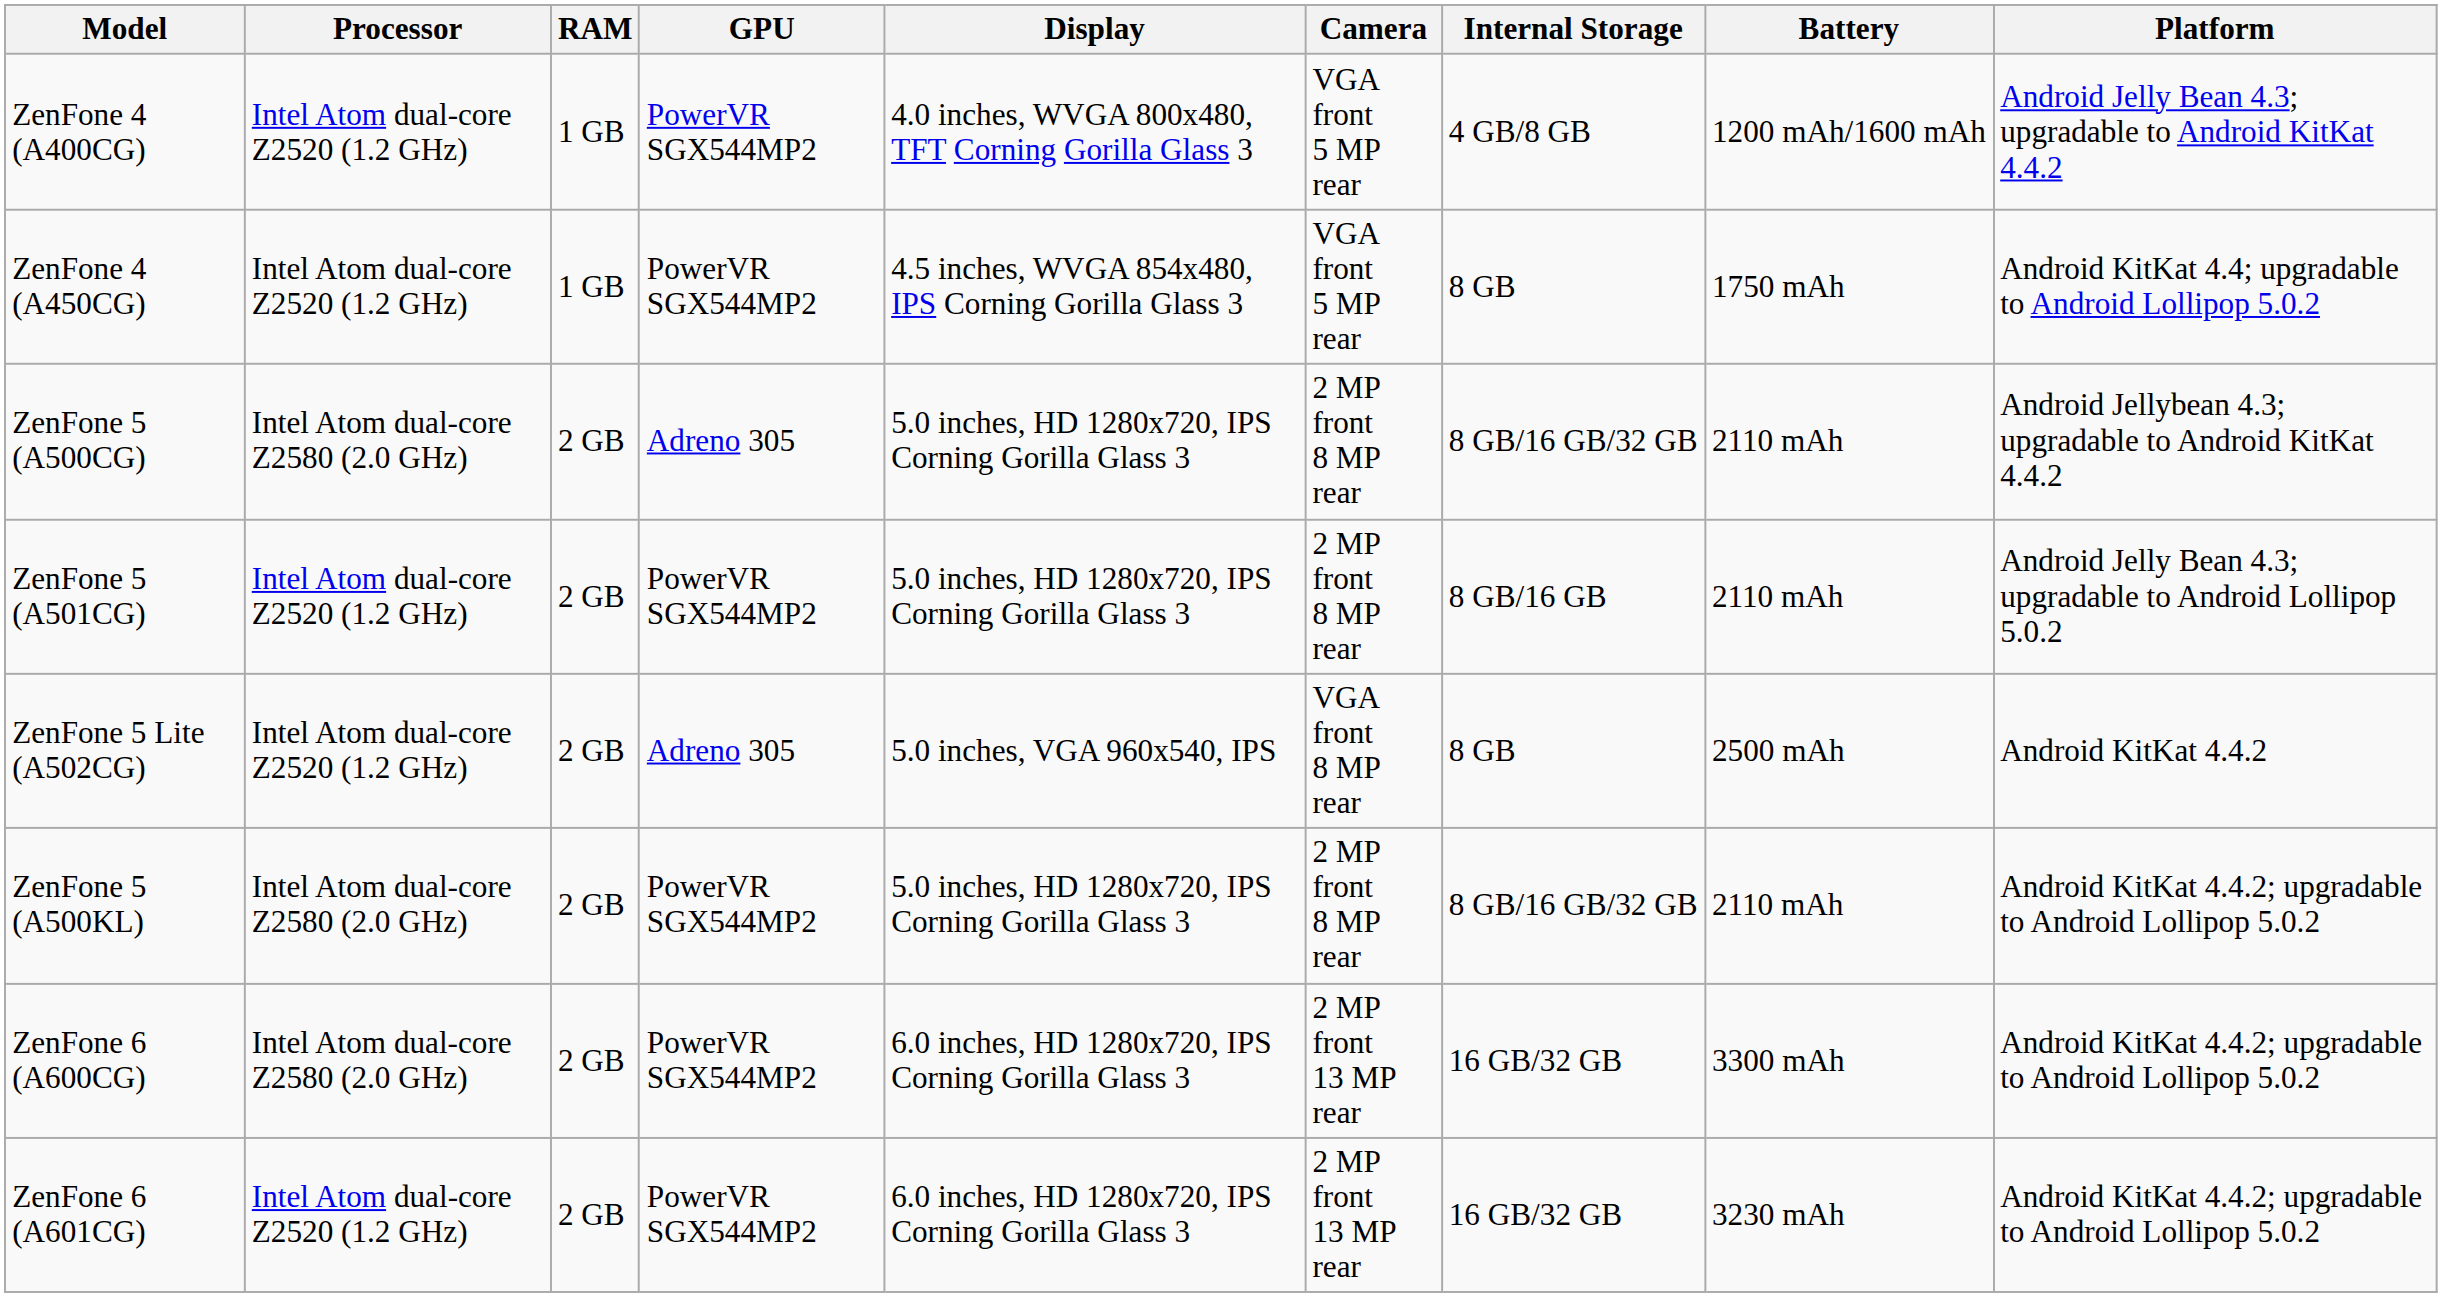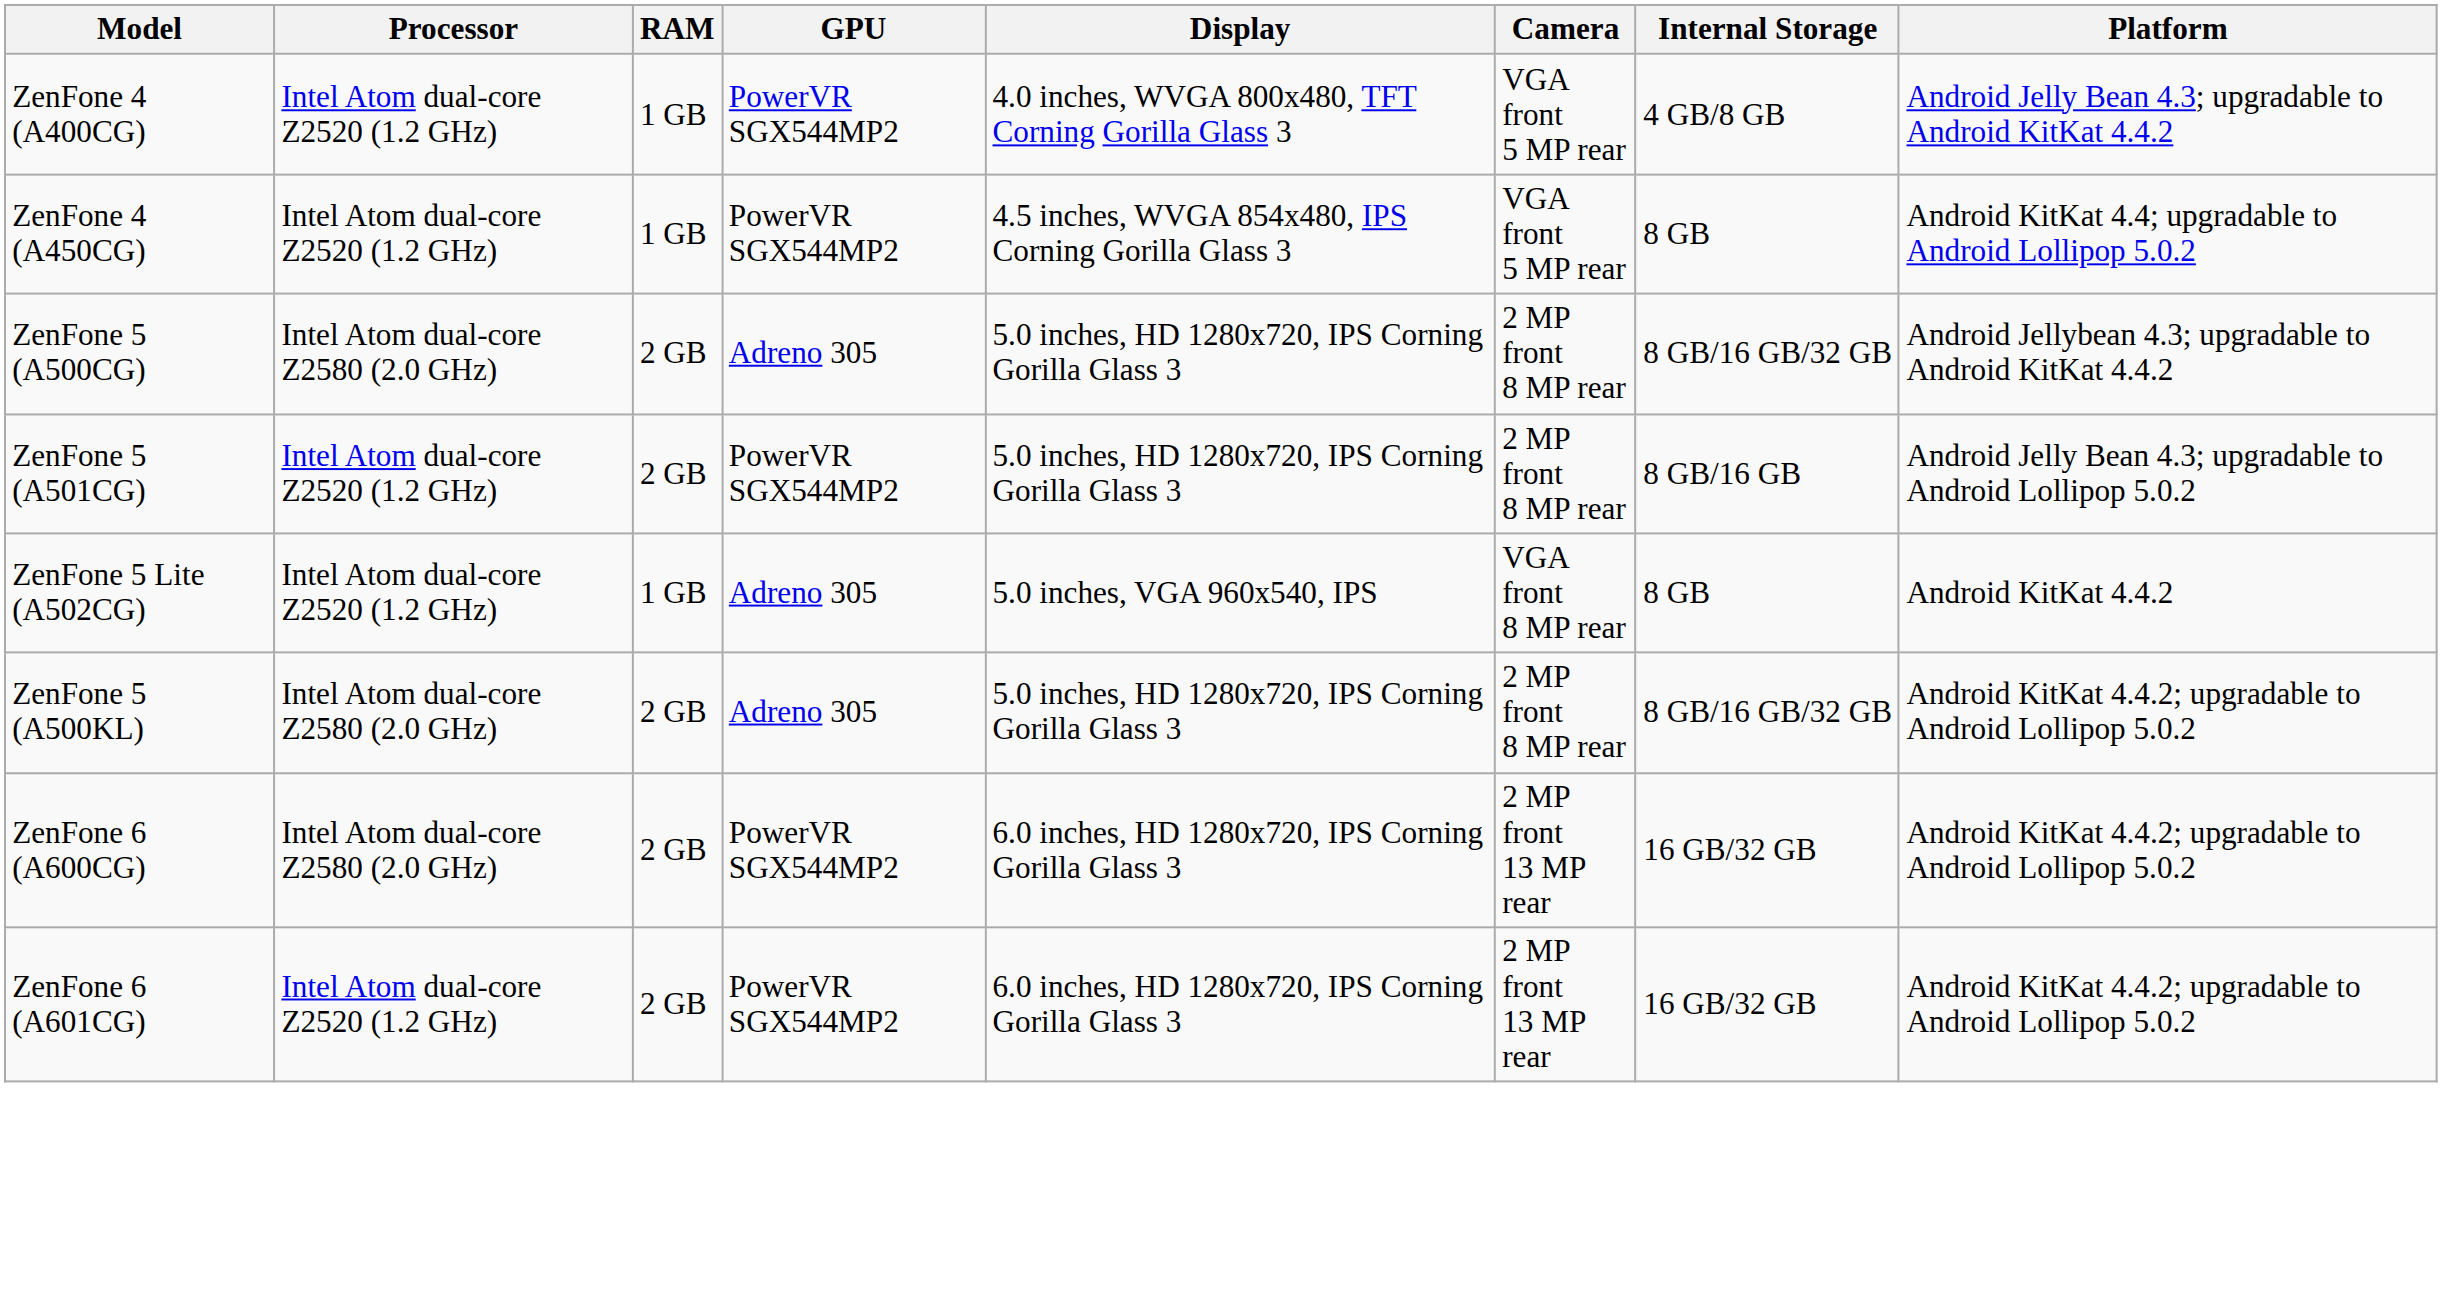 <table class = "wikitable sortable">
 <tr>
 <th>Model</th>
 <th>Processor</th>
 <th>RAM</th>
 <th>GPU</th>
 <th>Display</th>
 <th>Camera</th>
 <th>Internal Storage</th>
-<th>Battery</th>
 <th>Platform</th>
 </tr>
 <tr>
 <td>ZenFone 4 (A400CG)</td>
 <td><a href='#'>Intel Atom</a> dual-core Z2520 (1.2 GHz)</td>
 <td>1 GB</td>
 <td><a href='#'>PowerVR</a> SGX544MP2</td>
 <td>4.0 inches, WVGA 800x480, <a href='#'>TFT</a> <a href='#'>Corning</a> <a href='#'>Gorilla Glass</a> 3</td>
 <td>VGA front<br>5 MP rear</td>
 <td>4 GB/8 GB</td>
-<td>1200 mAh/1600 mAh</td>
 <td><a href='#'>Android Jelly Bean 4.3</a>; upgradable to <a href='#'>Android KitKat 4.4.2</a></td>
 </tr>
 <tr>
 <td>ZenFone 4 (A450CG)</td>
 <td>Intel Atom dual-core Z2520 (1.2 GHz)</td>
 <td>1 GB</td>
 <td>PowerVR SGX544MP2</td>
 <td>4.5 inches, WVGA 854x480, <a href='#'>IPS</a> Corning Gorilla Glass 3</td>
 <td>VGA front<br>5 MP rear</td>
 <td>8 GB</td>
-<td>1750 mAh</td>
 <td>Android KitKat 4.4; upgradable to <a href='#'>Android Lollipop 5.0.2</a></td>
 </tr>
 <tr>
 <td>ZenFone 5 (A500CG)</td>
 <td>Intel Atom dual-core Z2580 (2.0 GHz)</td>
 <td>2 GB</td>
 <td><a href='#'>Adreno</a> 305</td>
 <td>5.0 inches, HD 1280x720, IPS Corning Gorilla Glass 3</td>
 <td>2 MP front<br>8 MP rear</td>
 <td>8 GB/16 GB/32 GB</td>
-<td>2110 mAh</td>
 <td>Android Jellybean 4.3; upgradable to Android KitKat 4.4.2</td>
 </tr>
 <tr>
 <td>ZenFone 5 (A501CG)</td>
 <td><a href='#'>Intel Atom</a> dual-core Z2520 (1.2 GHz)</td>
 <td>2 GB</td>
 <td>PowerVR SGX544MP2</td>
 <td>5.0 inches, HD 1280x720, IPS Corning Gorilla Glass 3</td>
 <td>2 MP front<br>8 MP rear</td>
 <td>8 GB/16 GB</td>
-<td>2110 mAh</td>
 <td>Android Jelly Bean 4.3; upgradable to Android Lollipop 5.0.2</td>
 </tr>
 <tr>
 <td>ZenFone 5 Lite (A502CG)</td>
 <td>Intel Atom dual-core Z2520 (1.2 GHz)</td>
-<td>2 GB</td>
+<td>1 GB</td>
 <td><a href='#'>Adreno</a> 305</td>
 <td>5.0 inches, VGA 960x540, IPS</td>
 <td>VGA front<br>8 MP rear</td>
 <td>8 GB</td>
-<td>2500 mAh</td>
 <td>Android KitKat 4.4.2</td>
 </tr>
 <tr>
 <td>ZenFone 5 (A500KL)</td>
 <td>Intel Atom dual-core Z2580 (2.0 GHz)</td>
 <td>2 GB</td>
-<td>PowerVR SGX544MP2</td>
+<td><a href='#'>Adreno</a> 305</td>
 <td>5.0 inches, HD 1280x720, IPS Corning Gorilla Glass 3</td>
 <td>2 MP front<br>8 MP rear</td>
 <td>8 GB/16 GB/32 GB</td>
-<td>2110 mAh</td>
 <td>Android KitKat 4.4.2; upgradable to Android Lollipop 5.0.2</td>
 </tr>
 <tr>
 <td>ZenFone 6 (A600CG)</td>
 <td>Intel Atom dual-core Z2580 (2.0 GHz)</td>
 <td>2 GB</td>
 <td>PowerVR SGX544MP2</td>
 <td>6.0 inches, HD 1280x720, IPS Corning Gorilla Glass 3</td>
 <td>2 MP front<br>13 MP rear</td>
 <td>16 GB/32 GB</td>
-<td>3300 mAh</td>
 <td>Android KitKat 4.4.2; upgradable to Android Lollipop 5.0.2</td>
 </tr>
 <tr>
 <td>ZenFone 6 (A601CG)</td>
 <td><a href='#'>Intel Atom</a> dual-core Z2520 (1.2 GHz)</td>
 <td>2 GB</td>
 <td>PowerVR SGX544MP2</td>
 <td>6.0 inches, HD 1280x720, IPS Corning Gorilla Glass 3</td>
 <td>2 MP front<br>13 MP rear</td>
 <td>16 GB/32 GB</td>
-<td>3230 mAh</td>
 <td>Android KitKat 4.4.2; upgradable to Android Lollipop 5.0.2</td>
 </tr>
 </table>
